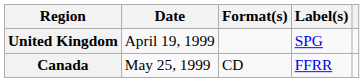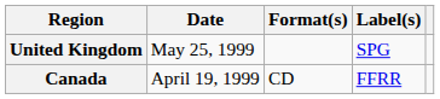 <table class="wikitable plainrowheaders">
 <tr>
 <th scope="col">Region</th>
 <th scope="col">Date</th>
 <th scope="col">Format(s)</th>
 <th scope="col">Label(s)</th>
 <th scope="col"></th>
 </tr>
 <tr>
 <th scope="row">United Kingdom</th>
-<td>April 19, 1999</td>
+<td>May 25, 1999</td>
 <td></td>
 <td><a href='#'>SPG</a></td>
 <td></td>
 </tr>
 <tr>
 <th scope="row">Canada</th>
-<td>May 25, 1999</td>
+<td>April 19, 1999</td>
 <td>CD</td>
 <td><a href='#'>FFRR</a></td>
 <td></td>
 </tr>
 </table>
